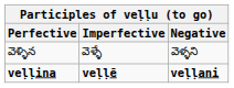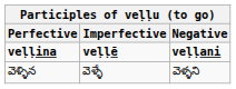 <table class="wikitable">
 <tr>
 <th colspan="3">Participles of <strong>veḷḷu (to go)</strong></th>
 </tr>
 <tr>
 <th>Perfective</th>
 <th>Imperfective</th>
 <th>Negative</th>
 </tr>
 <tr>
+<td><strong>veḷḷ<u>ina</u></strong></td>
+<td><strong>veḷḷ<u>ē</u></strong></td>
+<td><strong>veḷḷ<u>ani</u></strong></td>
+</tr>
+<tr>
 <td>వెళ్ళిన</td>
 <td>వెళ్ళే</td>
 <td>వెళ్ళని</td>
 </tr>
-<tr>
-<td><strong>veḷḷ<u>ina</u></strong></td>
-<td><strong>veḷḷ<u>ē</u></strong></td>
-<td><strong>veḷḷ<u>ani</u></strong></td>
-</tr>
 </table>
